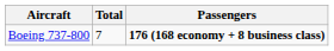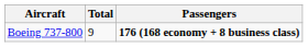 <table class="wikitable">
 <tr>
 <th>Aircraft</th>
 <th>Total</th>
 <th>Passengers</th>
 </tr>
 <tr>
 <td><a href='#'>Boeing 737-800</a></td>
-<td>7</td>
+<td>9</td>
 <td><strong>176 (168 economy + 8 business class)</strong></td>
 </tr>
 </table>
